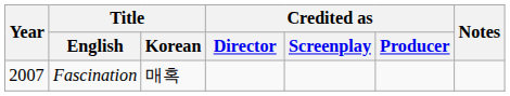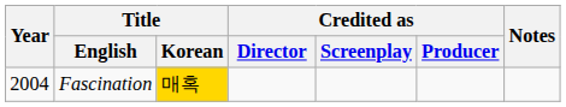 <table class="wikitable sortable plainrowheaders">
 <tr>
 <th rowspan="2" style="width:33px;">Year</th>
 <th colspan="2">Title</th>
 <th colspan="3">Credited as</th>
 <th rowspan="2" class="unsortable">Notes</th>
 </tr>
 <tr>
 <th>English</th>
 <th>Korean</th>
 <th width="65" class="unsortable"><a href='#'>Director</a></th>
 <th width="65" class="unsortable"><a href='#'>Screenplay</a></th>
 <th width="65" class="unsortable"><a href='#'>Producer</a></th>
 </tr>
 <tr>
-<td>2007</td>
+<td>2004</td>
 <td><em>Fascination</em></td>
-<td>매혹</td>
+<td style="background: gold;">매혹</td>
 <td></td>
 <td></td>
 <td></td>
 <td></td>
 </tr>
 </table>
